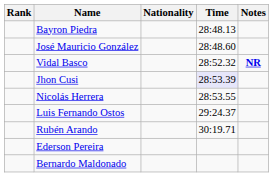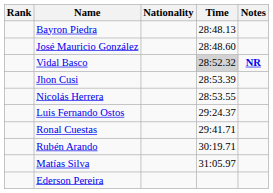 <table class="wikitable sortable" style="text-align:center">
 <tr>
 <th>Rank</th>
 <th>Name</th>
 <th>Nationality</th>
 <th>Time</th>
 <th>Notes</th>
 </tr>
 <tr>
 <td></td>
 <td align=left><a href='#'>Bayron Piedra</a></td>
 <td align=left></td>
 <td>28:48.13</td>
 <td></td>
 </tr>
 <tr>
 <td></td>
 <td align=left><a href='#'>José Mauricio González</a></td>
 <td align=left></td>
 <td>28:48.60</td>
 <td></td>
 </tr>
 <tr>
 <td></td>
 <td align=left><a href='#'>Vidal Basco</a></td>
 <td align=left></td>
-<td>28:52.32</td>
+<td style="background: lightgrey;">28:52.32</td>
 <td><strong><a href='#'>NR</a></strong></td>
 </tr>
 <tr>
 <td></td>
 <td align=left><a href='#'>Jhon Cusi</a></td>
 <td align=left></td>
-<td style="background: lavender;">28:53.39</td>
+<td>28:53.39</td>
 <td></td>
 </tr>
 <tr>
 <td></td>
 <td align=left><a href='#'>Nicolás Herrera</a></td>
 <td align=left></td>
 <td>28:53.55</td>
 <td></td>
 </tr>
 <tr>
 <td></td>
 <td align=left><a href='#'>Luis Fernando Ostos</a></td>
 <td align=left></td>
 <td>29:24.37</td>
 <td></td>
 </tr>
 <tr>
 <td></td>
+<td align=left><a href='#'>Ronal Cuestas</a></td>
+<td align=left></td>
+<td>29:41.71</td>
+<td></td>
+</tr>
+<tr>
+<td></td>
 <td align=left><a href='#'>Rubén Arando</a></td>
 <td align=left></td>
 <td>30:19.71</td>
+<td></td>
+</tr>
+<tr>
+<td></td>
+<td align=left><a href='#'>Matías Silva</a></td>
+<td align=left></td>
+<td>31:05.97</td>
 <td></td>
 </tr>
 <tr>
 <td></td>
 <td align=left><a href='#'>Ederson Pereira</a></td>
 <td align=left></td>
 <td></td>
 <td></td>
 </tr>
-<tr>
-<td></td>
-<td align=left><a href='#'>Bernardo Maldonado</a></td>
-<td align=left></td>
-<td></td>
-<td></td>
-</tr>
 </table>
